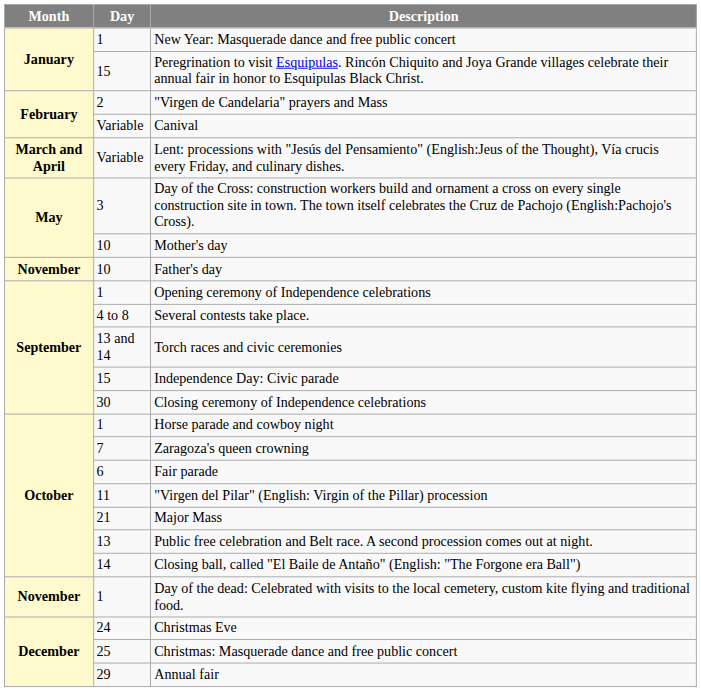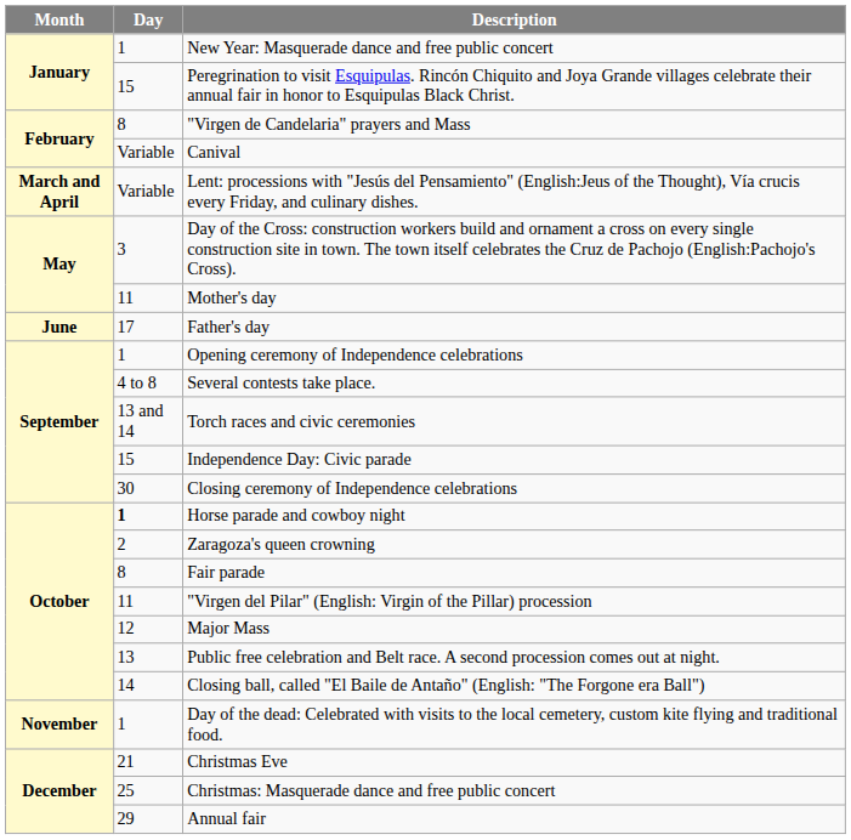 <table class="wikitable mw-collapsible" width=80% style='font-size:0.9em' align=center>
 <tr style="color:white;" align=center>
 <th style=background:gray;>Month</th>
 <th style=background:gray;>Day</th>
 <th style=background:gray;>Description</th>
 </tr>
 <tr>
 <th style=background:lemonchiffon; rowspan=2>January</th>
 <td>1</td>
 <td>New Year: Masquerade dance and free public concert</td>
 </tr>
 <tr>
 <td>15</td>
 <td>Peregrination to visit <a href='#'>Esquipulas</a>. Rincón Chiquito and Joya Grande villages celebrate their annual fair in honor to Esquipulas Black Christ.</td>
 </tr>
 <tr>
 <th style=background:lemonchiffon; rowspan=2>February</th>
-<td>2</td>
+<td>8</td>
 <td>"Virgen de Candelaria" prayers and Mass</td>
 </tr>
 <tr>
 <td>Variable</td>
 <td>Canival</td>
 </tr>
 <tr>
 <th style=background:lemonchiffon;>March and April</th>
 <td>Variable</td>
 <td>Lent:  processions with "Jesús del Pensamiento" (English:Jeus of the Thought), Vía crucis every Friday, and culinary dishes.</td>
 </tr>
 <tr>
 <th style=background:lemonchiffon; rowspan=2>May</th>
 <td>3</td>
 <td>Day of the Cross: construction workers build and ornament a cross on every single construction site in town. The town itself celebrates the Cruz de Pachojo (English:Pachojo's Cross).</td>
 </tr>
 <tr>
-<td>10</td>
+<td>11</td>
 <td>Mother's day</td>
 </tr>
 <tr>
-<th style=background:lemonchiffon;>November</th>
-<td>10</td>
+<th style=background:lemonchiffon;>June</th>
+<td>17</td>
 <td>Father's day</td>
 </tr>
 <tr>
 <th style=background:lemonchiffon; rowspan=5>September</th>
 <td>1</td>
 <td>Opening ceremony of Independence celebrations</td>
 </tr>
 <tr>
 <td>4 to 8</td>
 <td>Several contests take place.</td>
 </tr>
 <tr>
 <td>13 and 14</td>
 <td>Torch races and civic ceremonies</td>
 </tr>
 <tr>
 <td>15</td>
 <td>Independence Day: Civic parade</td>
 </tr>
 <tr>
 <td>30</td>
 <td>Closing ceremony of Independence celebrations</td>
 </tr>
 <tr>
 <th style=background:lemonchiffon; rowspan=7>October</th>
-<td>1</td>
+<td><strong>1</strong></td>
 <td>Horse parade and cowboy night</td>
 </tr>
 <tr>
-<td>7 </td>
+<td>2 </td>
 <td>Zaragoza's queen crowning</td>
 </tr>
 <tr>
-<td>6 </td>
+<td>8 </td>
 <td>Fair parade</td>
 </tr>
 <tr>
 <td>11</td>
 <td>"Virgen del Pilar" (English: Virgin of the Pillar) procession</td>
 </tr>
 <tr>
-<td>21</td>
+<td>12</td>
 <td>Major Mass</td>
 </tr>
 <tr>
 <td>13</td>
 <td>Public free celebration and Belt race. A second procession comes out at night.</td>
 </tr>
 <tr>
 <td>14</td>
 <td>Closing ball, called "El Baile de Antaño" (English: "The Forgone era Ball")</td>
 </tr>
 <tr>
 <th style=background:lemonchiffon;>November</th>
 <td>1</td>
 <td>Day of the dead: Celebrated with visits to the local cemetery, custom kite flying and traditional food.</td>
 </tr>
 <tr>
 <th style=background:lemonchiffon; rowspan=3>December</th>
-<td>24</td>
+<td>21</td>
 <td>Christmas Eve</td>
 </tr>
 <tr>
 <td>25</td>
 <td>Christmas: Masquerade dance and free public concert</td>
 </tr>
 <tr>
 <td>29</td>
 <td>Annual fair</td>
 </tr>
 </table>
